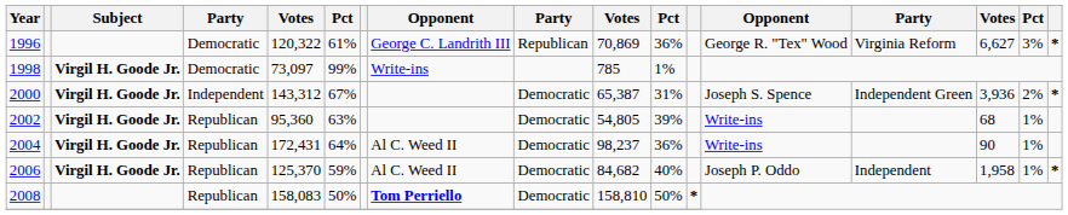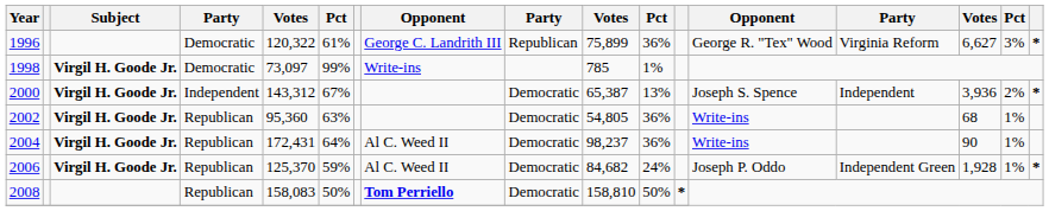 <table class="wikitable" style="margin:0.5em ; font-size:95%">
 <tr>
 <th>Year</th>
 <th></th>
 <th>Subject</th>
 <th>Party</th>
 <th>Votes</th>
 <th>Pct</th>
 <th></th>
 <th>Opponent</th>
 <th>Party</th>
 <th>Votes</th>
 <th>Pct</th>
 <th></th>
 <th>Opponent</th>
 <th>Party</th>
 <th>Votes</th>
 <th>Pct</th>
 <th></th>
 </tr>
 <tr>
 <td><a href='#'>1996</a></td>
 <td></td>
 <td></td>
 <td>Democratic</td>
 <td>120,322</td>
 <td>61%</td>
 <td></td>
 <td><a href='#'>George C. Landrith III</a></td>
 <td>Republican</td>
-<td>70,869</td>
+<td>75,899</td>
 <td>36%</td>
 <td></td>
 <td>George R. "Tex" Wood</td>
 <td>Virginia Reform</td>
 <td>6,627</td>
 <td>3%</td>
 <td><strong>*</strong></td>
 </tr>
 <tr>
 <td><a href='#'>1998</a></td>
 <td></td>
 <td><strong>Virgil H. Goode Jr.</strong></td>
 <td>Democratic</td>
 <td>73,097</td>
 <td>99%</td>
 <td></td>
 <td><a href='#'>Write-ins</a></td>
 <td></td>
 <td>785</td>
 <td>1%</td>
 <td></td>
 </tr>
 <tr>
 <td><a href='#'>2000</a></td>
 <td></td>
 <td><strong>Virgil H. Goode Jr.</strong></td>
 <td>Independent</td>
 <td>143,312</td>
 <td>67%</td>
 <td></td>
 <td></td>
 <td>Democratic</td>
 <td>65,387</td>
-<td>31%</td>
+<td>13%</td>
 <td></td>
 <td>Joseph S. Spence</td>
-<td>Independent Green</td>
+<td>Independent</td>
 <td>3,936</td>
 <td>2%</td>
 <td><strong>*</strong></td>
 </tr>
 <tr>
 <td><a href='#'>2002</a></td>
 <td></td>
 <td><strong>Virgil H. Goode Jr.</strong></td>
 <td>Republican</td>
 <td>95,360</td>
 <td>63%</td>
 <td></td>
 <td></td>
 <td>Democratic</td>
 <td>54,805</td>
-<td>39%</td>
+<td>36%</td>
 <td></td>
 <td><a href='#'>Write-ins</a></td>
 <td></td>
 <td>68</td>
 <td>1%</td>
 <td></td>
 </tr>
 <tr>
 <td><a href='#'>2004</a></td>
 <td></td>
 <td><strong>Virgil H. Goode Jr.</strong></td>
 <td>Republican</td>
 <td>172,431</td>
 <td>64%</td>
 <td></td>
 <td>Al C. Weed II</td>
 <td>Democratic</td>
 <td>98,237</td>
 <td>36%</td>
 <td></td>
 <td><a href='#'>Write-ins</a></td>
 <td></td>
 <td>90</td>
 <td>1%</td>
 <td></td>
 </tr>
 <tr>
 <td><a href='#'>2006</a></td>
 <td></td>
 <td><strong>Virgil H. Goode Jr.</strong></td>
 <td>Republican</td>
 <td>125,370</td>
 <td>59%</td>
 <td></td>
 <td>Al C. Weed II</td>
 <td>Democratic</td>
 <td>84,682</td>
-<td>40%</td>
+<td>24%</td>
 <td></td>
 <td>Joseph P. Oddo</td>
-<td>Independent</td>
-<td>1,958</td>
+<td>Independent Green</td>
+<td>1,928</td>
 <td>1%</td>
 <td><strong>*</strong></td>
 </tr>
 <tr>
 <td><a href='#'>2008</a></td>
 <td></td>
 <td></td>
 <td>Republican</td>
 <td>158,083</td>
 <td>50%</td>
 <td></td>
 <td><strong><a href='#'>Tom Perriello</a></strong></td>
 <td>Democratic</td>
 <td>158,810</td>
 <td>50%</td>
 <td><strong>*</strong></td>
 </tr>
 <tr>
 </tr>
 </table>
